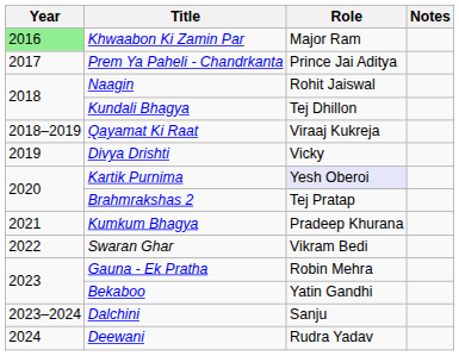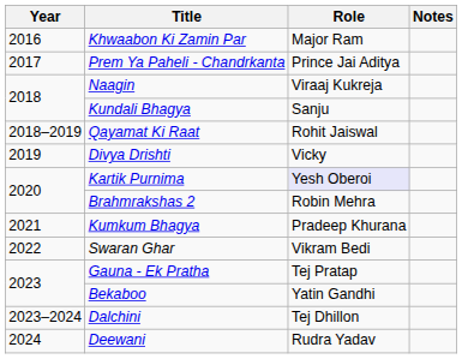 <table class="wikitable">
 <tr>
 <th scope="col">Year</th>
 <th scope="col">Title</th>
 <th scope="col">Role</th>
 <th scope="col">Notes</th>
 </tr>
 <tr>
-<td style="background: lightgreen;">2016</td>
+<td>2016</td>
 <td><em><a href='#'>Khwaabon Ki Zamin Par</a></em></td>
 <td>Major Ram</td>
 <td></td>
 </tr>
 <tr>
 <td>2017</td>
 <td><a href='#'><em>Prem Ya Paheli - Chandrkanta</em></a></td>
 <td>Prince Jai Aditya</td>
 <td></td>
 </tr>
 <tr>
 <td rowspan="2">2018</td>
 <td><a href='#'><em>Naagin</em></a></td>
-<td>Rohit Jaiswal</td>
+<td>Viraaj Kukreja</td>
 <td></td>
 </tr>
 <tr>
 <td><a href='#'><em>Kundali Bhagya</em></a></td>
-<td>Tej Dhillon</td>
+<td>Sanju</td>
 <td></td>
 </tr>
 <tr>
 <td>2018–2019</td>
 <td><em><a href='#'>Qayamat Ki Raat</a></em></td>
-<td>Viraaj Kukreja</td>
+<td>Rohit Jaiswal</td>
 <td></td>
 </tr>
 <tr>
 <td>2019</td>
 <td><em><a href='#'>Divya Drishti</a></em></td>
 <td>Vicky</td>
 <td></td>
 </tr>
 <tr>
 <td rowspan="2">2020</td>
 <td><a href='#'><em>Kartik Purnima</em></a></td>
 <td style="background: lavender;">Yesh Oberoi</td>
 <td></td>
 </tr>
 <tr>
 <td><a href='#'><em>Brahmrakshas 2</em></a></td>
-<td>Tej Pratap</td>
+<td>Robin Mehra</td>
 <td></td>
 </tr>
 <tr>
 <td>2021</td>
 <td><em><a href='#'>Kumkum Bhagya</a></em></td>
 <td>Pradeep Khurana</td>
 <td></td>
 </tr>
 <tr>
 <td>2022</td>
 <td><em>Swaran Ghar</em></td>
 <td>Vikram Bedi</td>
 <td></td>
 </tr>
 <tr>
 <td rowspan="2">2023</td>
 <td><a href='#'><em>Gauna - Ek Pratha</em></a></td>
-<td>Robin Mehra</td>
+<td>Tej Pratap</td>
 <td></td>
 </tr>
 <tr>
 <td><em><a href='#'>Bekaboo</a></em></td>
 <td>Yatin Gandhi</td>
 <td></td>
 </tr>
 <tr>
 <td>2023–2024</td>
 <td><a href='#'><em>Dalchini</em></a></td>
-<td>Sanju</td>
+<td>Tej Dhillon</td>
 <td></td>
 </tr>
 <tr>
 <td>2024</td>
 <td><em><a href='#'>Deewani</a></em></td>
 <td>Rudra Yadav</td>
 <td></td>
 </tr>
 </table>
